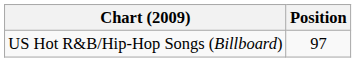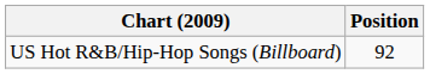 <table class="wikitable">
 <tr>
 <th>Chart (2009)</th>
 <th>Position</th>
 </tr>
 <tr>
 <td>US Hot R&B/Hip-Hop Songs (<em>Billboard</em>)</td>
-<td style="text-align:center">97</td>
+<td style="text-align:center">92</td>
 </tr>
 </table>
